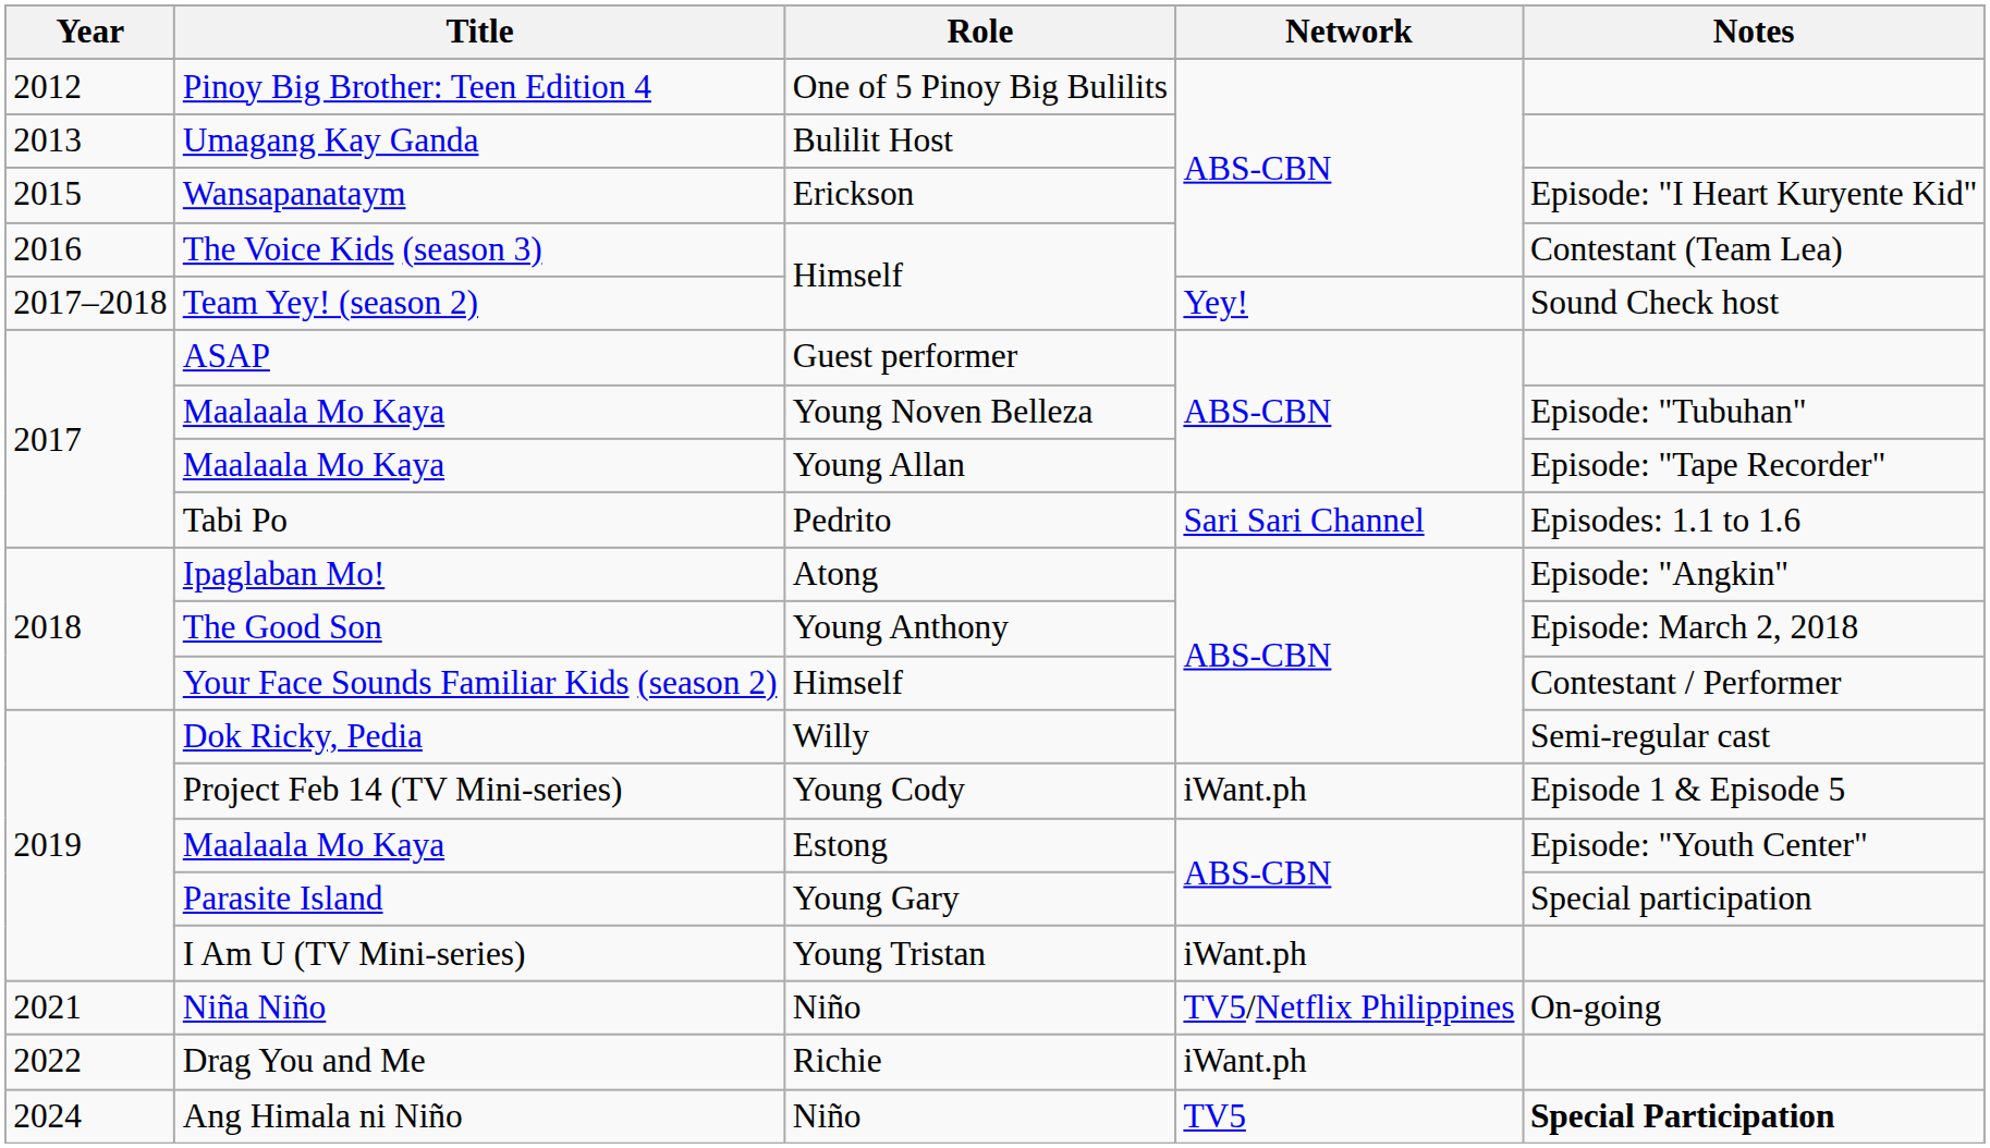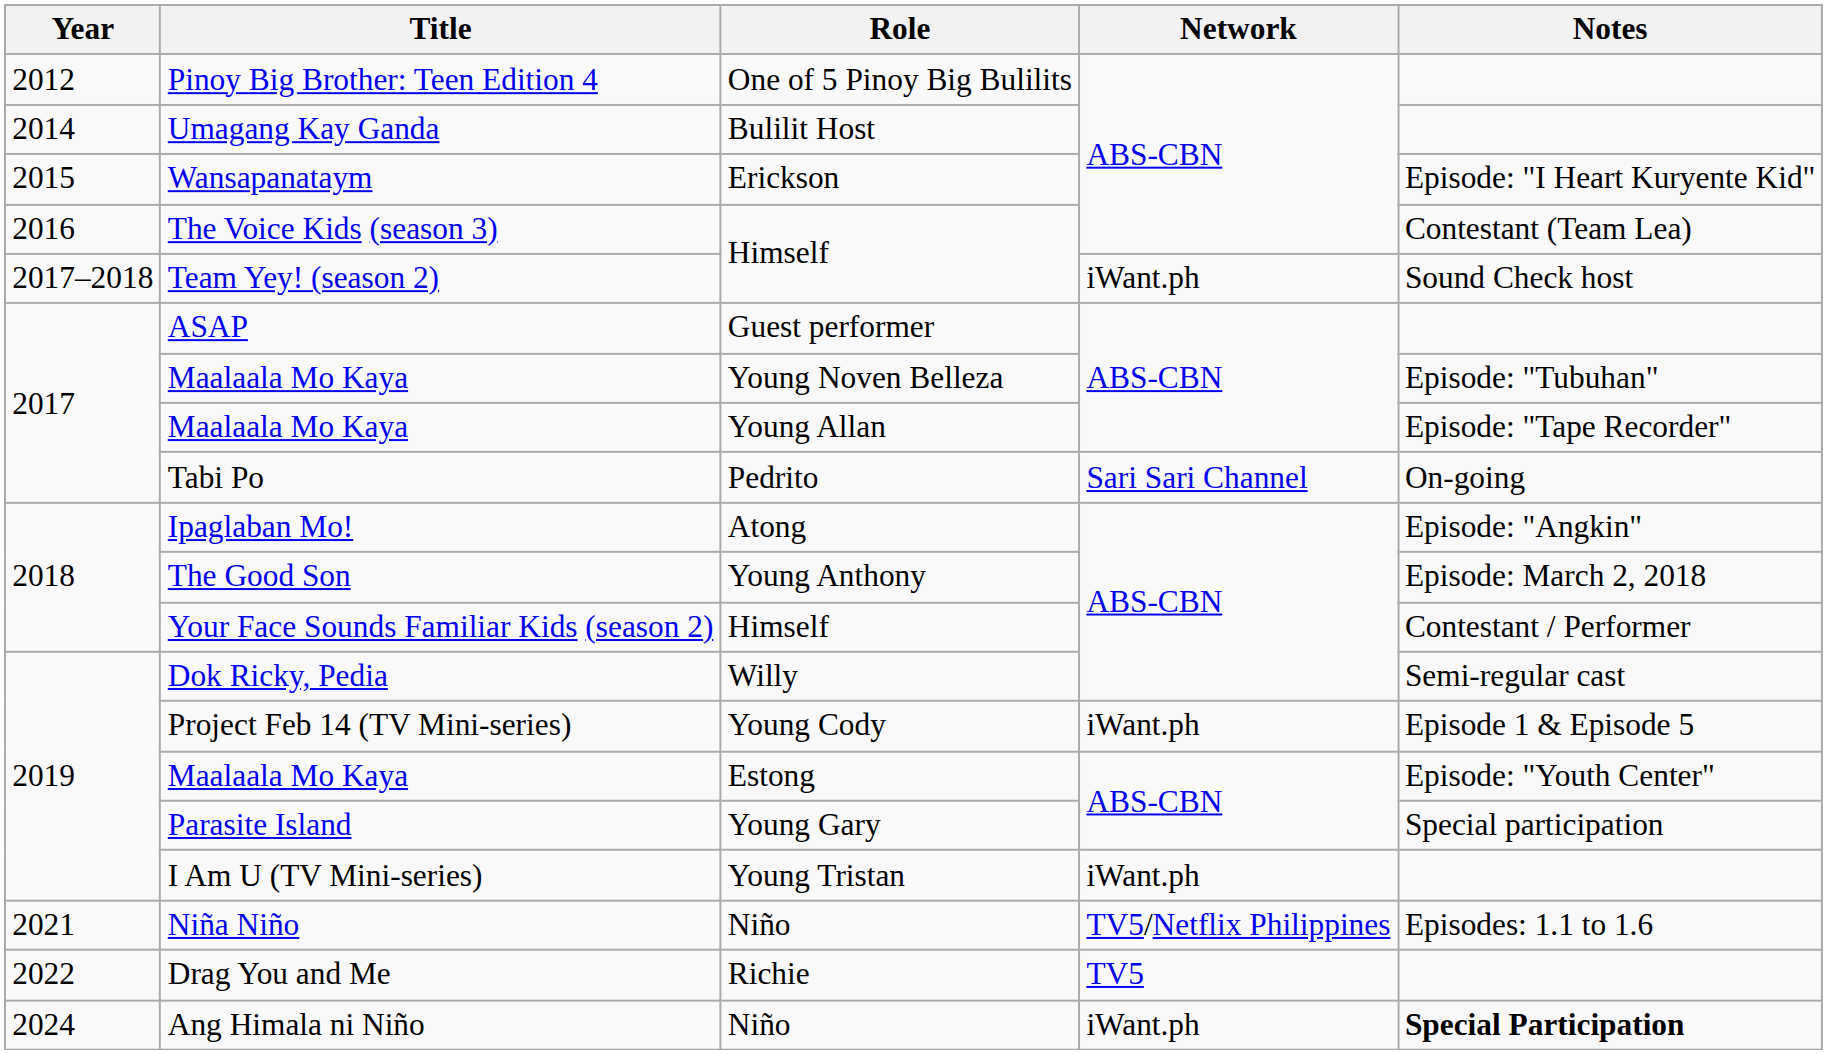 <table class="wikitable">
 <tr>
 <th>Year</th>
 <th>Title</th>
 <th>Role</th>
 <th>Network</th>
 <th>Notes</th>
 </tr>
 <tr>
 <td>2012</td>
 <td><a href='#'>Pinoy Big Brother: Teen Edition 4</a></td>
 <td>One of 5 Pinoy Big Bulilits</td>
 <td rowspan="4"><a href='#'>ABS-CBN</a></td>
 <td></td>
 </tr>
 <tr>
-<td>2013</td>
+<td>2014</td>
 <td><a href='#'>Umagang Kay Ganda</a></td>
 <td>Bulilit Host</td>
 <td></td>
 </tr>
 <tr>
 <td>2015</td>
 <td><a href='#'>Wansapanataym</a></td>
 <td>Erickson</td>
 <td>Episode: "I Heart Kuryente Kid"</td>
 </tr>
 <tr>
 <td>2016</td>
 <td><a href='#'>The Voice Kids</a> <a href='#'>(season 3)</a></td>
 <td rowspan="2">Himself</td>
 <td>Contestant (Team Lea)</td>
 </tr>
 <tr>
 <td>2017–2018</td>
 <td><a href='#'>Team Yey! (season 2)</a></td>
-<td><a href='#'>Yey!</a></td>
+<td>iWant.ph</td>
 <td>Sound Check host</td>
 </tr>
 <tr>
 <td rowspan="4">2017</td>
 <td><a href='#'>ASAP</a></td>
 <td>Guest performer</td>
 <td rowspan="3"><a href='#'>ABS-CBN</a></td>
 <td></td>
 </tr>
 <tr>
 <td><a href='#'>Maalaala Mo Kaya</a></td>
 <td>Young Noven Belleza</td>
 <td>Episode: "Tubuhan"</td>
 </tr>
 <tr>
 <td><a href='#'>Maalaala Mo Kaya</a></td>
 <td>Young Allan</td>
 <td>Episode: "Tape Recorder"</td>
 </tr>
 <tr>
 <td>Tabi Po</td>
 <td>Pedrito</td>
 <td><a href='#'>Sari Sari Channel</a></td>
-<td>Episodes: 1.1 to 1.6</td>
+<td>On-going</td>
 </tr>
 <tr>
 <td rowspan="3">2018</td>
 <td><a href='#'>Ipaglaban Mo!</a></td>
 <td>Atong</td>
 <td rowspan="4"><a href='#'>ABS-CBN</a></td>
 <td>Episode: "Angkin"</td>
 </tr>
 <tr>
 <td><a href='#'>The Good Son</a></td>
 <td>Young Anthony</td>
 <td>Episode: March 2, 2018</td>
 </tr>
 <tr>
 <td><a href='#'>Your Face Sounds Familiar Kids</a> <a href='#'>(season 2)</a></td>
 <td>Himself</td>
 <td>Contestant / Performer</td>
 </tr>
 <tr>
 <td rowspan="5">2019</td>
 <td><a href='#'>Dok Ricky, Pedia</a></td>
 <td>Willy</td>
 <td>Semi-regular cast</td>
 </tr>
 <tr>
 <td>Project Feb 14 (TV Mini-series)</td>
 <td>Young Cody</td>
 <td>iWant.ph</td>
 <td>Episode 1 & Episode 5</td>
 </tr>
 <tr>
 <td><a href='#'>Maalaala Mo Kaya</a></td>
 <td>Estong</td>
 <td rowspan="2"><a href='#'>ABS-CBN</a></td>
 <td>Episode: "Youth Center"</td>
 </tr>
 <tr>
 <td><a href='#'>Parasite Island</a></td>
 <td>Young Gary</td>
 <td>Special participation</td>
 </tr>
 <tr>
 <td>I Am U (TV Mini-series)</td>
 <td>Young Tristan</td>
 <td>iWant.ph</td>
 <td></td>
 </tr>
 <tr>
 <td>2021</td>
 <td><a href='#'>Niña Niño</a></td>
 <td>Niño</td>
 <td><a href='#'>TV5</a>/<a href='#'>Netflix Philippines</a></td>
-<td>On-going</td>
+<td>Episodes: 1.1 to 1.6</td>
 </tr>
 <tr>
 <td>2022</td>
 <td>Drag You and Me</td>
 <td>Richie</td>
-<td>iWant.ph</td>
+<td><a href='#'>TV5</a></td>
 <td></td>
 </tr>
 <tr>
 <td>2024</td>
 <td>Ang Himala ni Niño</td>
 <td>Niño</td>
-<td><a href='#'>TV5</a></td>
+<td>iWant.ph</td>
 <td><strong>Special Participation</strong></td>
 </tr>
 </table>
